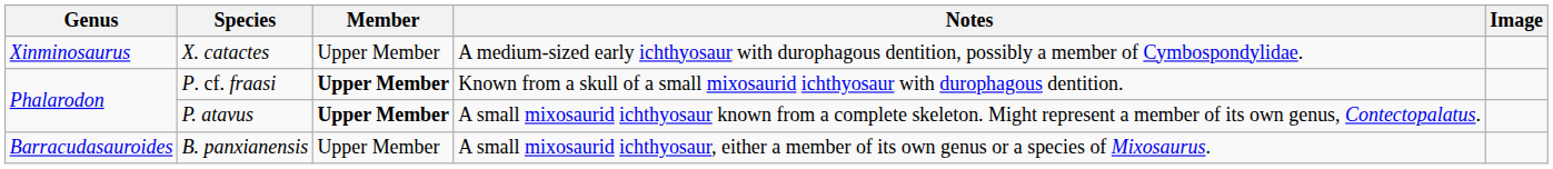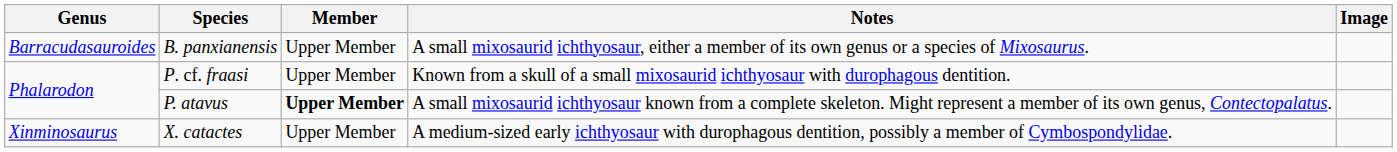 <table class="wikitable" align="center">
 <tr>
 <th>Genus</th>
 <th>Species</th>
 <th>Member</th>
 <th>Notes</th>
 <th>Image</th>
 </tr>
 <tr>
-<td><em><a href='#'>Xinminosaurus</a></em></td>
-<td><em>X. catactes</em></td>
+<td><em><a href='#'>Barracudasauroides</a></em></td>
+<td><em>B. panxianensis</em></td>
 <td>Upper Member</td>
-<td>A medium-sized early <a href='#'>ichthyosaur</a> with durophagous dentition, possibly a member of <a href='#'>Cymbospondylidae</a>.</td>
+<td>A small <a href='#'>mixosaurid</a> <a href='#'>ichthyosaur</a>, either a member of its own genus or a species of <em><a href='#'>Mixosaurus</a></em>.</td>
 <td></td>
 </tr>
 <tr>
 <td rowspan=2><em><a href='#'>Phalarodon</a></em></td>
 <td><em>P</em>. cf. <em>fraasi</em></td>
-<td><strong>Upper Member</strong></td>
+<td>Upper Member</td>
 <td>Known from a skull of a small <a href='#'>mixosaurid</a> <a href='#'>ichthyosaur</a> with <a href='#'>durophagous</a> dentition.</td>
 <td></td>
 </tr>
 <tr>
 <td><em>P. atavus</em></td>
 <td><strong>Upper Member</strong></td>
 <td>A small <a href='#'>mixosaurid</a> <a href='#'>ichthyosaur</a> known from a complete skeleton. Might represent a member of its own genus, <em><a href='#'>Contectopalatus</a></em>.</td>
 <td></td>
 </tr>
 <tr>
-<td><em><a href='#'>Barracudasauroides</a></em></td>
-<td><em>B. panxianensis</em></td>
+<td><em><a href='#'>Xinminosaurus</a></em></td>
+<td><em>X. catactes</em></td>
 <td>Upper Member</td>
-<td>A small <a href='#'>mixosaurid</a> <a href='#'>ichthyosaur</a>, either a member of its own genus or a species of <em><a href='#'>Mixosaurus</a></em>.</td>
+<td>A medium-sized early <a href='#'>ichthyosaur</a> with durophagous dentition, possibly a member of <a href='#'>Cymbospondylidae</a>.</td>
 <td></td>
 </tr>
 </table>
